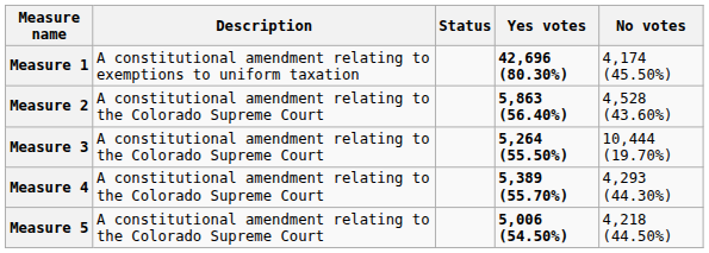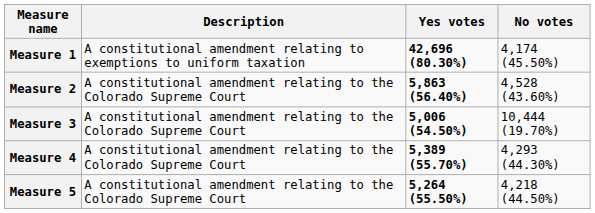 <table class="wikitable sortable plainrowheaders" style="width:100%">
 <tr>
 <th scope="col">Measure name</th>
 <th class="unsortable" scope="col">Description</th>
-<th scope="col">Status</th>
 <th scope="col">Yes votes</th>
 <th scope="col">No votes</th>
 </tr>
 <tr>
 <th scope="row">Measure 1</th>
 <td>A constitutional amendment relating to exemptions to uniform taxation</td>
-<td></td>
 <td><strong>42,696 (80.30%)</strong></td>
 <td>4,174 (45.50%)</td>
 </tr>
 <tr>
 <th scope="row">Measure 2</th>
 <td>A constitutional amendment relating to the Colorado Supreme Court</td>
-<td></td>
 <td><strong>5,863 (56.40%)</strong></td>
 <td>4,528 (43.60%)</td>
 </tr>
 <tr>
 <th scope="row">Measure 3</th>
 <td>A constitutional amendment relating to the Colorado Supreme Court</td>
-<td></td>
-<td><strong>5,264 (55.50%)</strong></td>
+<td><strong>5,006 (54.50%)</strong></td>
 <td>10,444 (19.70%)</td>
 </tr>
 <tr>
 <th scope="row">Measure 4</th>
 <td>A constitutional amendment relating to the Colorado Supreme Court</td>
-<td></td>
 <td><strong>5,389 (55.70%)</strong></td>
 <td>4,293 (44.30%)</td>
 </tr>
 <tr>
 <th scope="row">Measure 5</th>
 <td>A constitutional amendment relating to the Colorado Supreme Court</td>
-<td></td>
-<td><strong>5,006 (54.50%)</strong></td>
+<td><strong>5,264 (55.50%)</strong></td>
 <td>4,218 (44.50%)</td>
 </tr>
 </table>
